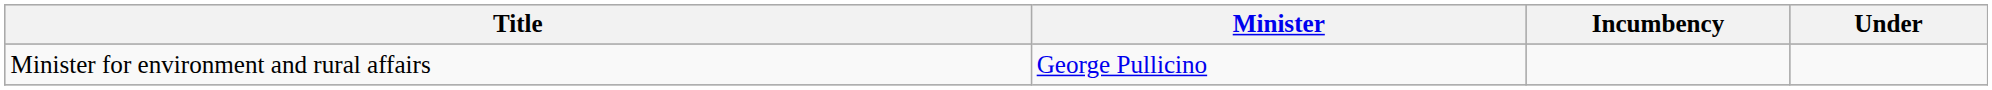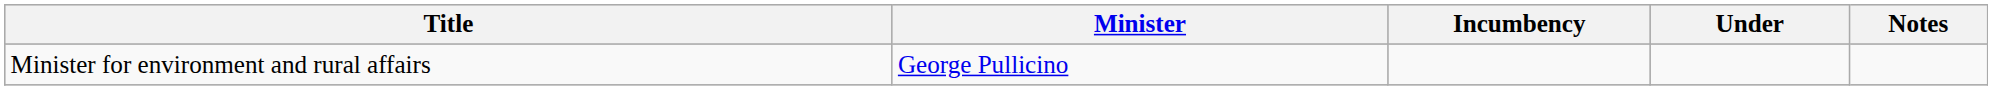 <table class="wikitable" style="width:100%;">
 <tr>
 <th>Title</th>
 <th style="width:25%;"><a href='#'>Minister</a></th>
 <th style="width:160px;">Incumbency</th>
 <th style="width:10%;">Under</th>
+<th style="width:7%;">Notes</th>
 </tr>
 <tr>
 <td>Minister for environment and rural affairs</td>
 <td><a href='#'>George Pullicino</a></td>
 <td></td>
 <td></td>
+<td></td>
 </tr>
 </table>
